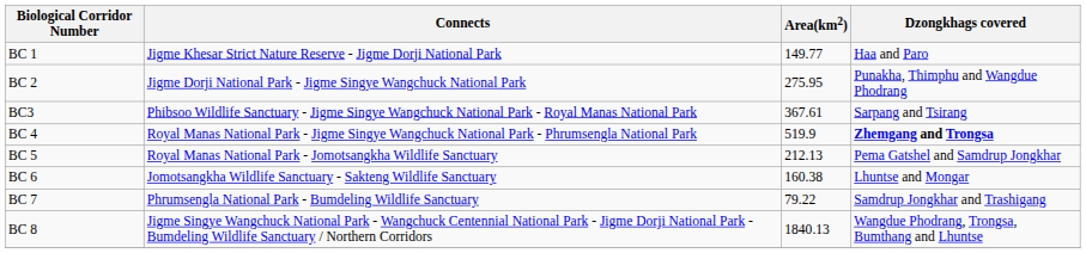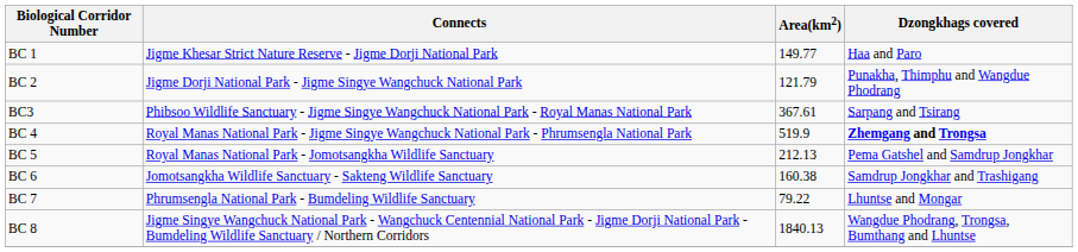 <table class="wikitable">
 <tr>
 <th>Biological Corridor Number</th>
 <th>Connects</th>
 <th>Area(km<sup>2</sup>)</th>
 <th>Dzongkhags covered</th>
 </tr>
 <tr>
 <td>BC 1</td>
 <td><a href='#'>Jigme Khesar Strict Nature Reserve</a> - <a href='#'>Jigme Dorji National Park</a></td>
 <td>149.77</td>
 <td><a href='#'>Haa</a> and <a href='#'>Paro</a></td>
 </tr>
 <tr>
 <td>BC 2</td>
 <td><a href='#'>Jigme Dorji National Park</a> - <a href='#'>Jigme Singye Wangchuck National Park</a></td>
-<td>275.95</td>
+<td>121.79</td>
 <td><a href='#'>Punakha</a>, <a href='#'>Thimphu</a> and <a href='#'>Wangdue Phodrang</a></td>
 </tr>
 <tr>
 <td>BC3</td>
 <td><a href='#'>Phibsoo Wildlife Sanctuary</a> - <a href='#'>Jigme Singye Wangchuck National Park</a> - <a href='#'>Royal Manas National Park</a></td>
 <td>367.61</td>
 <td><a href='#'>Sarpang</a> and <a href='#'>Tsirang</a></td>
 </tr>
 <tr>
 <td>BC 4</td>
 <td><a href='#'>Royal Manas National Park</a> - <a href='#'>Jigme Singye Wangchuck National Park</a> - <a href='#'>Phrumsengla National Park</a></td>
 <td>519.9</td>
 <td><strong><a href='#'>Zhemgang</a> and <a href='#'>Trongsa</a></strong></td>
 </tr>
 <tr>
 <td>BC 5</td>
 <td><a href='#'>Royal Manas National Park</a> - <a href='#'>Jomotsangkha Wildlife Sanctuary</a></td>
 <td>212.13</td>
 <td><a href='#'>Pema Gatshel</a> and <a href='#'>Samdrup Jongkhar</a></td>
 </tr>
 <tr>
 <td>BC 6</td>
 <td><a href='#'>Jomotsangkha Wildlife Sanctuary</a> - <a href='#'>Sakteng Wildlife Sanctuary</a></td>
 <td>160.38</td>
-<td><a href='#'>Lhuntse</a> and <a href='#'>Mongar</a></td>
+<td><a href='#'>Samdrup Jongkhar</a> and <a href='#'>Trashigang</a></td>
 </tr>
 <tr>
 <td>BC 7</td>
 <td><a href='#'>Phrumsengla National Park</a> - <a href='#'>Bumdeling Wildlife Sanctuary</a></td>
 <td>79.22</td>
-<td><a href='#'>Samdrup Jongkhar</a> and <a href='#'>Trashigang</a></td>
+<td><a href='#'>Lhuntse</a> and <a href='#'>Mongar</a></td>
 </tr>
 <tr>
 <td>BC 8</td>
 <td><a href='#'>Jigme Singye Wangchuck National Park</a> - <a href='#'>Wangchuck Centennial National Park</a> - <a href='#'>Jigme Dorji National Park</a> - <a href='#'>Bumdeling Wildlife Sanctuary</a> / Northern Corridors</td>
 <td>1840.13</td>
 <td><a href='#'>Wangdue Phodrang</a>, <a href='#'>Trongsa</a>, <a href='#'>Bumthang</a> and <a href='#'>Lhuntse</a></td>
 </tr>
 <tr>
 </tr>
 </table>
